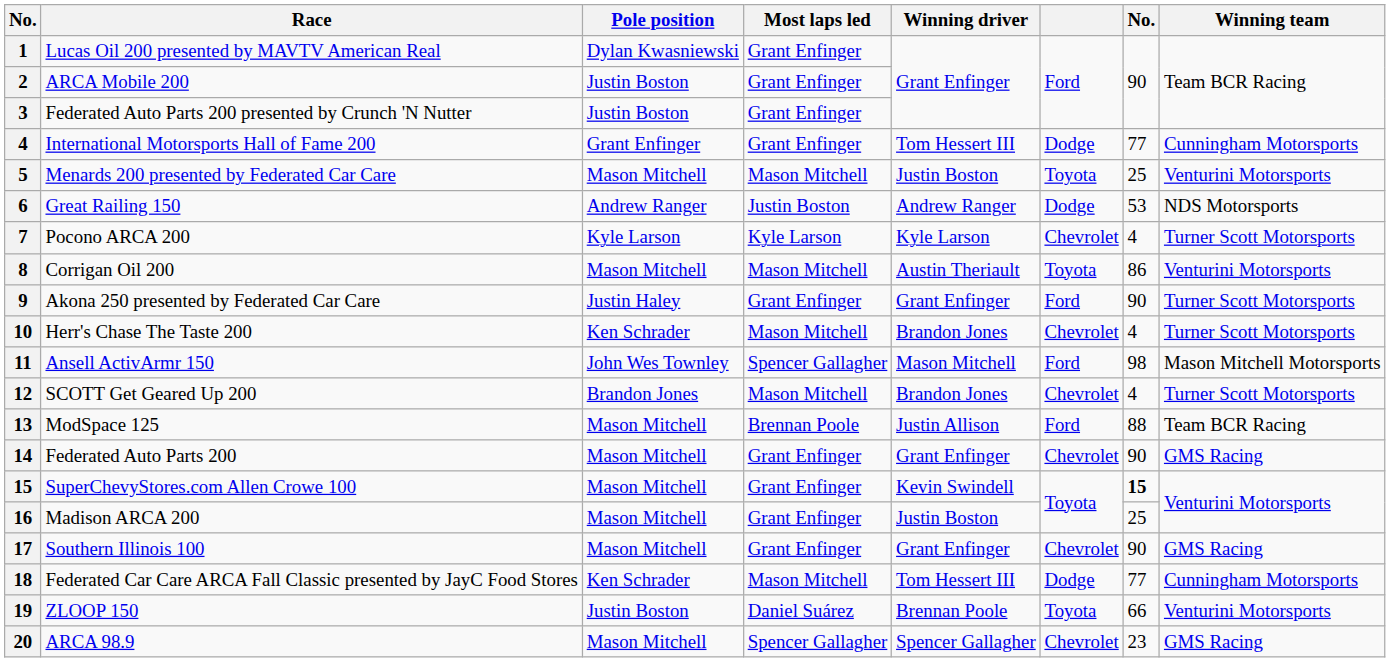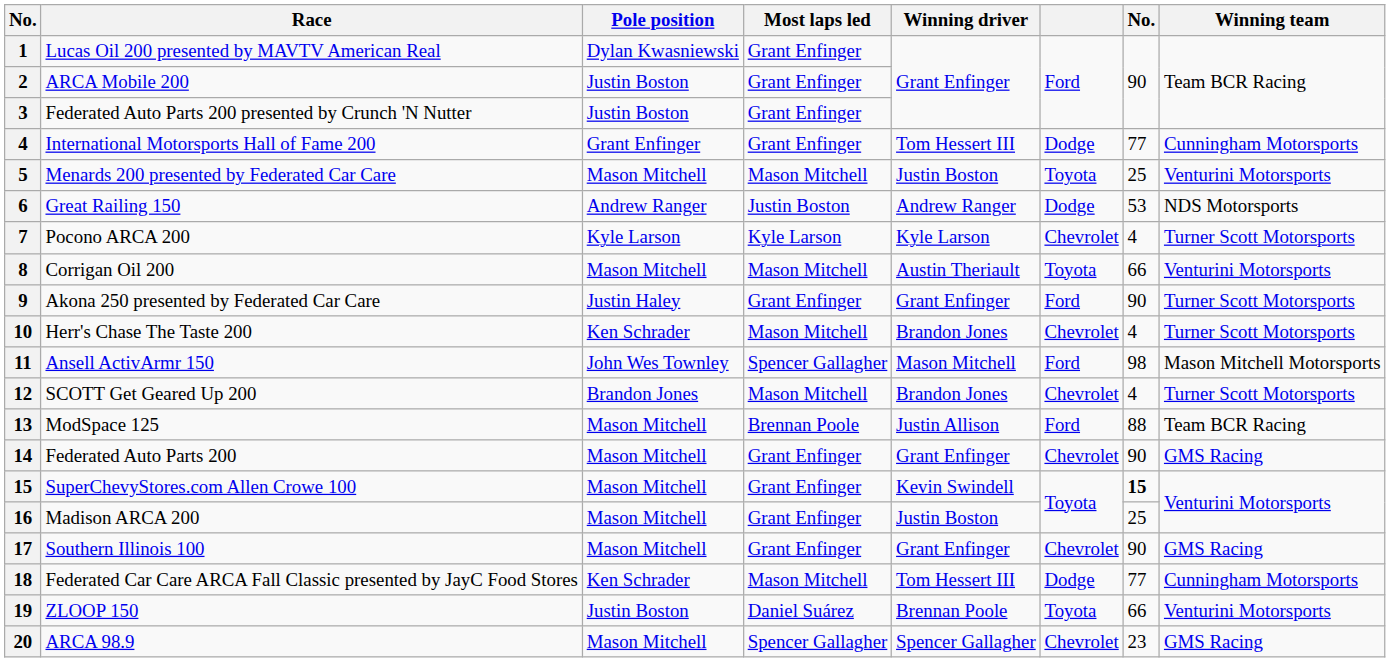 <table class="wikitable sortable" style="font-size:95%">
 <tr>
 <th>No.</th>
 <th>Race</th>
 <th><a href='#'>Pole position</a></th>
 <th>Most laps led</th>
 <th>Winning driver</th>
 <th></th>
 <th>No.</th>
 <th>Winning team</th>
 </tr>
 <tr>
 <th>1</th>
 <td><a href='#'>Lucas Oil 200 presented by MAVTV American Real</a></td>
 <td><a href='#'>Dylan Kwasniewski</a></td>
 <td><a href='#'>Grant Enfinger</a></td>
 <td rowspan=3><a href='#'>Grant Enfinger</a></td>
 <td rowspan=3><a href='#'>Ford</a></td>
 <td rowspan=3>90</td>
 <td rowspan=3>Team BCR Racing</td>
 </tr>
 <tr>
 <th>2</th>
 <td><a href='#'>ARCA Mobile 200</a></td>
 <td><a href='#'>Justin Boston</a></td>
 <td><a href='#'>Grant Enfinger</a></td>
 </tr>
 <tr>
 <th>3</th>
 <td>Federated Auto Parts 200 presented by Crunch 'N Nutter</td>
 <td><a href='#'>Justin Boston</a></td>
 <td><a href='#'>Grant Enfinger</a></td>
 </tr>
 <tr>
 <th>4</th>
 <td><a href='#'>International Motorsports Hall of Fame 200</a></td>
 <td><a href='#'>Grant Enfinger</a></td>
 <td><a href='#'>Grant Enfinger</a></td>
 <td><a href='#'>Tom Hessert III</a></td>
 <td><a href='#'>Dodge</a></td>
 <td>77</td>
 <td><a href='#'>Cunningham Motorsports</a></td>
 </tr>
 <tr>
 <th>5</th>
 <td><a href='#'>Menards 200 presented by Federated Car Care</a></td>
 <td><a href='#'>Mason Mitchell</a></td>
 <td><a href='#'>Mason Mitchell</a></td>
 <td><a href='#'>Justin Boston</a></td>
 <td><a href='#'>Toyota</a></td>
 <td>25</td>
 <td><a href='#'>Venturini Motorsports</a></td>
 </tr>
 <tr>
 <th>6</th>
 <td><a href='#'>Great Railing 150</a></td>
 <td><a href='#'>Andrew Ranger</a></td>
 <td><a href='#'>Justin Boston</a></td>
 <td><a href='#'>Andrew Ranger</a></td>
 <td><a href='#'>Dodge</a></td>
 <td>53</td>
 <td>NDS Motorsports</td>
 </tr>
 <tr>
 <th>7</th>
 <td>Pocono ARCA 200</td>
 <td><a href='#'>Kyle Larson</a></td>
 <td><a href='#'>Kyle Larson</a></td>
 <td><a href='#'>Kyle Larson</a></td>
 <td><a href='#'>Chevrolet</a></td>
 <td>4</td>
 <td><a href='#'>Turner Scott Motorsports</a></td>
 </tr>
 <tr>
 <th>8</th>
 <td>Corrigan Oil 200</td>
 <td><a href='#'>Mason Mitchell</a></td>
 <td><a href='#'>Mason Mitchell</a></td>
 <td><a href='#'>Austin Theriault</a></td>
 <td><a href='#'>Toyota</a></td>
-<td>86</td>
+<td>66</td>
 <td><a href='#'>Venturini Motorsports</a></td>
 </tr>
 <tr>
 <th>9</th>
 <td>Akona 250 presented by Federated Car Care</td>
 <td><a href='#'>Justin Haley</a></td>
 <td><a href='#'>Grant Enfinger</a></td>
 <td><a href='#'>Grant Enfinger</a></td>
 <td><a href='#'>Ford</a></td>
 <td>90</td>
 <td><a href='#'>Turner Scott Motorsports</a></td>
 </tr>
 <tr>
 <th>10</th>
 <td>Herr's Chase The Taste 200</td>
 <td><a href='#'>Ken Schrader</a></td>
 <td><a href='#'>Mason Mitchell</a></td>
 <td><a href='#'>Brandon Jones</a></td>
 <td><a href='#'>Chevrolet</a></td>
 <td>4</td>
 <td><a href='#'>Turner Scott Motorsports</a></td>
 </tr>
 <tr>
 <th>11</th>
 <td><a href='#'>Ansell ActivArmr 150</a></td>
 <td><a href='#'>John Wes Townley</a></td>
 <td><a href='#'>Spencer Gallagher</a></td>
 <td><a href='#'>Mason Mitchell</a></td>
 <td><a href='#'>Ford</a></td>
 <td>98</td>
 <td>Mason Mitchell Motorsports</td>
 </tr>
 <tr>
 <th>12</th>
 <td>SCOTT Get Geared Up 200</td>
 <td><a href='#'>Brandon Jones</a></td>
 <td><a href='#'>Mason Mitchell</a></td>
 <td><a href='#'>Brandon Jones</a></td>
 <td><a href='#'>Chevrolet</a></td>
 <td>4</td>
 <td><a href='#'>Turner Scott Motorsports</a></td>
 </tr>
 <tr>
 <th>13</th>
 <td>ModSpace 125</td>
 <td><a href='#'>Mason Mitchell</a></td>
 <td><a href='#'>Brennan Poole</a></td>
 <td><a href='#'>Justin Allison</a></td>
 <td><a href='#'>Ford</a></td>
 <td>88</td>
 <td>Team BCR Racing</td>
 </tr>
 <tr>
 <th>14</th>
 <td>Federated Auto Parts 200</td>
 <td><a href='#'>Mason Mitchell</a></td>
 <td><a href='#'>Grant Enfinger</a></td>
 <td><a href='#'>Grant Enfinger</a></td>
 <td><a href='#'>Chevrolet</a></td>
 <td>90</td>
 <td><a href='#'>GMS Racing</a></td>
 </tr>
 <tr>
 <th>15</th>
 <td><a href='#'>SuperChevyStores.com Allen Crowe 100</a></td>
 <td><a href='#'>Mason Mitchell</a></td>
 <td><a href='#'>Grant Enfinger</a></td>
 <td><a href='#'>Kevin Swindell</a></td>
 <td rowspan=2><a href='#'>Toyota</a></td>
 <td><strong>15</strong></td>
 <td rowspan=2><a href='#'>Venturini Motorsports</a></td>
 </tr>
 <tr>
 <th>16</th>
 <td>Madison ARCA 200</td>
 <td><a href='#'>Mason Mitchell</a></td>
 <td><a href='#'>Grant Enfinger</a></td>
 <td><a href='#'>Justin Boston</a></td>
 <td>25</td>
 </tr>
 <tr>
 <th>17</th>
 <td><a href='#'>Southern Illinois 100</a></td>
 <td><a href='#'>Mason Mitchell</a></td>
 <td><a href='#'>Grant Enfinger</a></td>
 <td><a href='#'>Grant Enfinger</a></td>
 <td><a href='#'>Chevrolet</a></td>
 <td>90</td>
 <td><a href='#'>GMS Racing</a></td>
 </tr>
 <tr>
 <th>18</th>
 <td>Federated Car Care ARCA Fall Classic presented by JayC Food Stores</td>
 <td><a href='#'>Ken Schrader</a></td>
 <td><a href='#'>Mason Mitchell</a></td>
 <td><a href='#'>Tom Hessert III</a></td>
 <td><a href='#'>Dodge</a></td>
 <td>77</td>
 <td><a href='#'>Cunningham Motorsports</a></td>
 </tr>
 <tr>
 <th>19</th>
 <td><a href='#'>ZLOOP 150</a></td>
 <td><a href='#'>Justin Boston</a></td>
 <td><a href='#'>Daniel Suárez</a></td>
 <td><a href='#'>Brennan Poole</a></td>
 <td><a href='#'>Toyota</a></td>
 <td>66</td>
 <td><a href='#'>Venturini Motorsports</a></td>
 </tr>
 <tr>
 <th>20</th>
 <td><a href='#'>ARCA 98.9</a></td>
 <td><a href='#'>Mason Mitchell</a></td>
 <td><a href='#'>Spencer Gallagher</a></td>
 <td><a href='#'>Spencer Gallagher</a></td>
 <td><a href='#'>Chevrolet</a></td>
 <td>23</td>
 <td><a href='#'>GMS Racing</a></td>
 </tr>
 </table>
